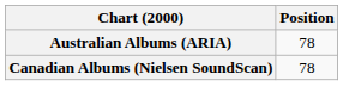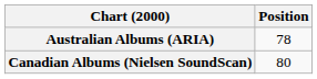 <table class="wikitable plainrowheaders sortable" style="text-align:center">
 <tr>
 <th>Chart (2000)</th>
 <th>Position</th>
 </tr>
 <tr>
 <th scope="row">Australian Albums (ARIA)</th>
 <td align="center">78</td>
 </tr>
 <tr>
 <th scope="row">Canadian Albums (Nielsen SoundScan)</th>
-<td>78</td>
+<td>80</td>
 </tr>
 </table>
